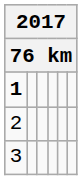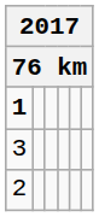 <table class="wikitable">
 <tr>
 <th colspan="6">2017</th>
 </tr>
 <tr>
 <th colspan="6">76 km</th>
 </tr>
 <tr>
 <td><strong>1</strong></td>
 <td></td>
 <td></td>
 <td></td>
 <td></td>
 <td></td>
 </tr>
 <tr>
+<td>3</td>
+<td></td>
+<td></td>
+<td></td>
+<td></td>
+<td></td>
+</tr>
+<tr>
 <td>2</td>
 <td></td>
 <td></td>
 <td></td>
 <td></td>
 <td></td>
 </tr>
-<tr>
-<td>3</td>
-<td></td>
-<td></td>
-<td></td>
-<td></td>
-<td></td>
-</tr>
 </table>
